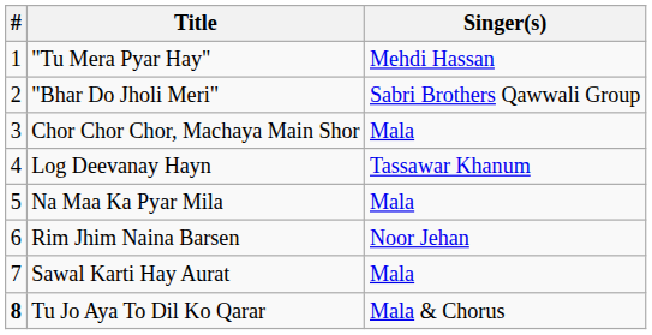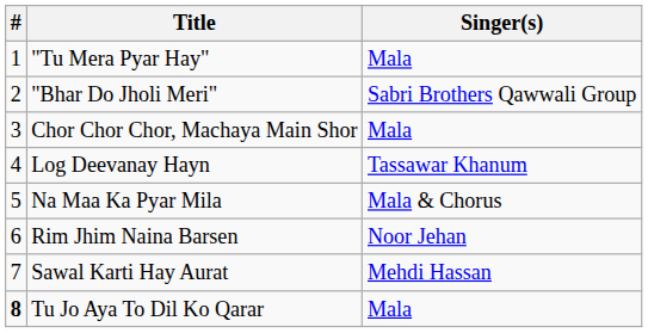 <table class="wikitable" style="font-size:95%;">
 <tr>
 <th>#</th>
 <th>Title</th>
 <th>Singer(s)</th>
 </tr>
 <tr>
 <td>1</td>
 <td>"Tu Mera Pyar Hay"</td>
-<td><a href='#'>Mehdi Hassan</a></td>
+<td><a href='#'>Mala</a></td>
 </tr>
 <tr>
 <td>2</td>
 <td>"Bhar Do Jholi Meri"</td>
 <td><a href='#'>Sabri Brothers</a> Qawwali Group</td>
 </tr>
 <tr>
 <td>3</td>
 <td>Chor Chor Chor, Machaya Main Shor</td>
 <td><a href='#'>Mala</a></td>
 </tr>
 <tr>
 <td>4</td>
 <td>Log Deevanay Hayn</td>
 <td><a href='#'>Tassawar Khanum</a></td>
 </tr>
 <tr>
 <td>5</td>
 <td>Na Maa Ka Pyar Mila</td>
-<td><a href='#'>Mala</a></td>
+<td><a href='#'>Mala</a> & Chorus</td>
 </tr>
 <tr>
 <td>6</td>
 <td>Rim Jhim Naina Barsen</td>
 <td><a href='#'>Noor Jehan</a></td>
 </tr>
 <tr>
 <td>7</td>
 <td>Sawal Karti Hay Aurat</td>
-<td><a href='#'>Mala</a></td>
+<td><a href='#'>Mehdi Hassan</a></td>
 </tr>
 <tr>
 <td><strong>8</strong></td>
 <td>Tu Jo Aya To Dil Ko Qarar</td>
-<td><a href='#'>Mala</a> & Chorus</td>
+<td><a href='#'>Mala</a></td>
 </tr>
 </table>
